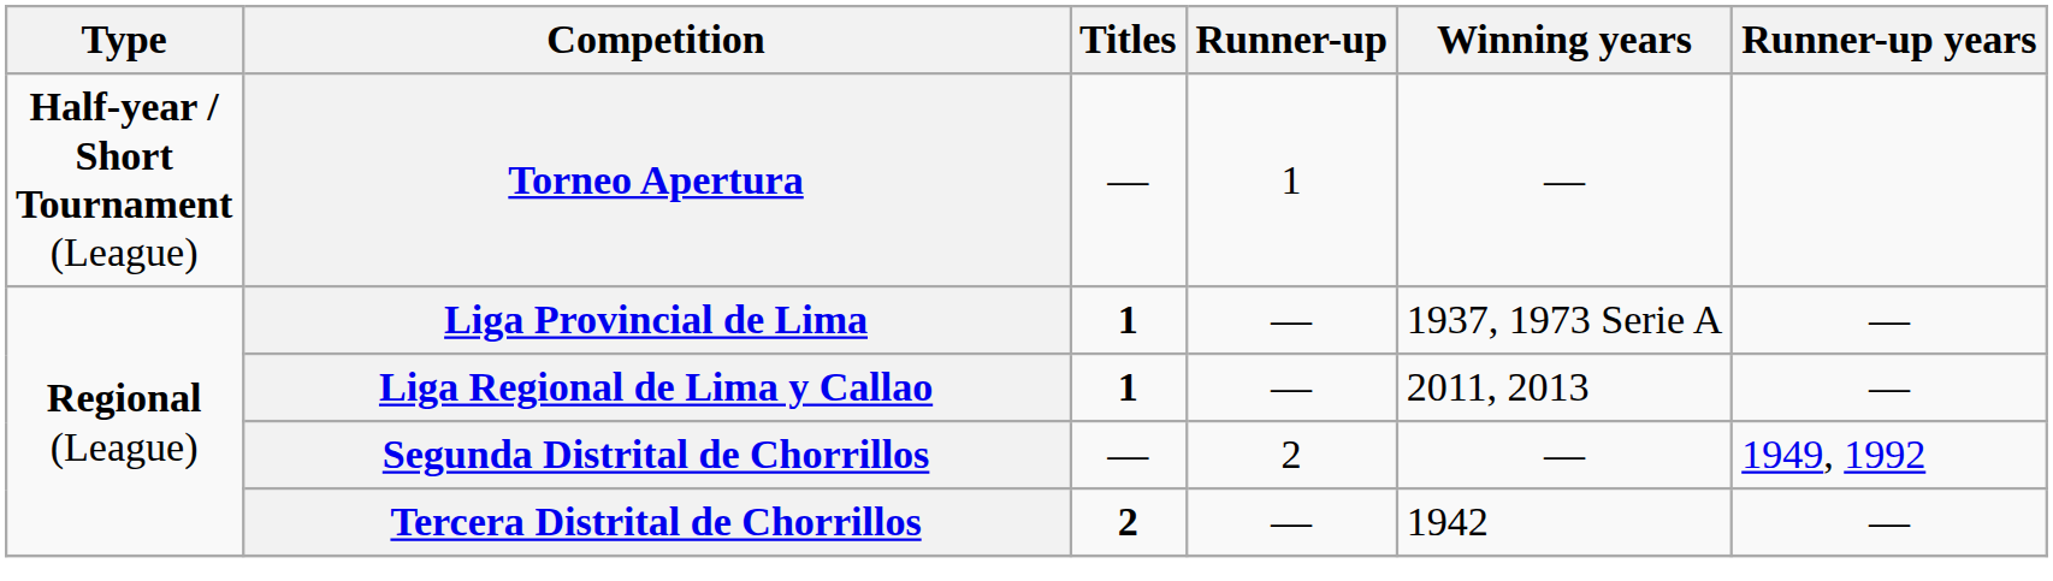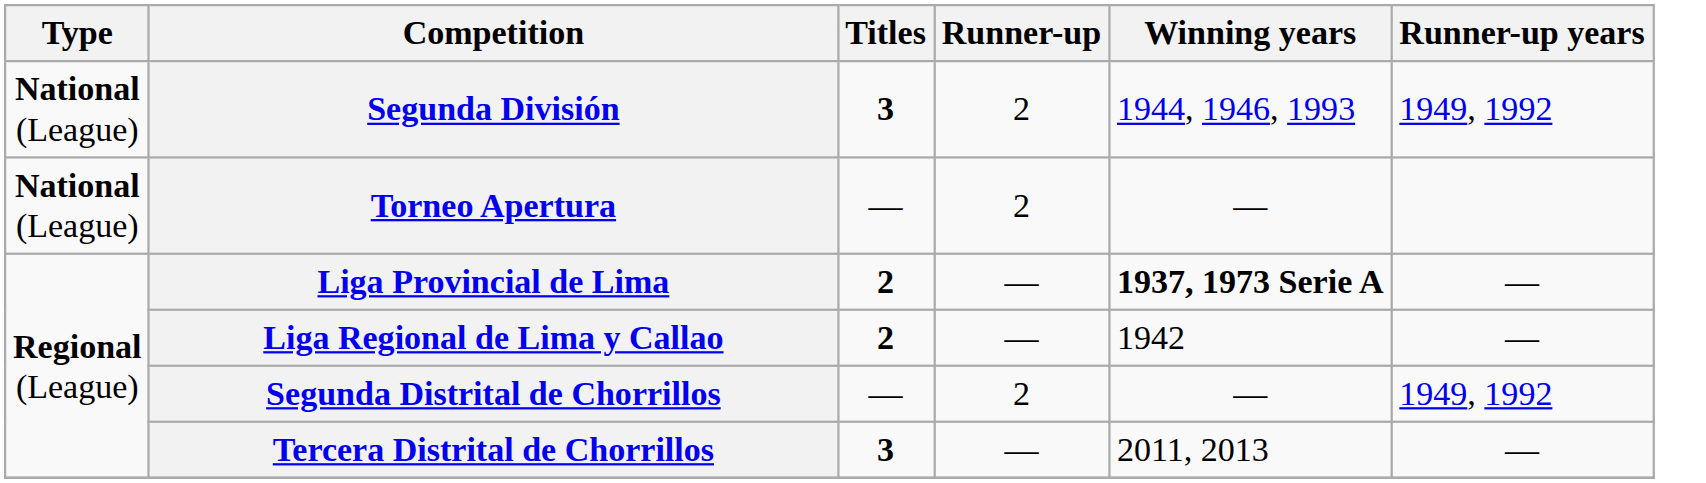 <table class="wikitable plainrowheaders" style="font-size:95%; text-align:center;">
 <tr>
 <th>Type</th>
 <th width=300px>Competition</th>
 <th>Titles</th>
 <th>Runner-up</th>
 <th>Winning years</th>
 <th>Runner-up years</th>
 </tr>
 <tr>
-<td rowspan=1><strong>Half-year /<br>Short<br>Tournament</strong><br>(League)</td>
+<td rowspan=1><strong>National</strong><br>(League)</td>
+<th scope=col><a href='#'>Segunda División</a></th>
+<td><strong>3</strong></td>
+<td>2</td>
+<td align="left"><a href='#'>1944</a>, <a href='#'>1946</a>,  <a href='#'>1993</a></td>
+<td align="left"><a href='#'>1949</a>, <a href='#'>1992</a></td>
+</tr>
+<tr>
+<td rowspan=1><strong>National</strong><br>(League)</td>
 <th scope=col><a href='#'>Torneo Apertura</a></th>
 <td style="text-align:center;">—</td>
-<td>1</td>
+<td>2</td>
 <td style="text-align:center;">—</td>
 <td></td>
 </tr>
 <tr>
 <td rowspan=4><strong>Regional</strong><br>(League)</td>
 <th scope=col><a href='#'>Liga Provincial de Lima</a></th>
-<td><strong>1</strong></td>
+<td><strong>2</strong></td>
 <td style="text-align:center;">—</td>
-<td align="left">1937, 1973 Serie A</td>
+<td align="left"><strong>1937, 1973 Serie A</strong></td>
 <td style="text-align:center;">—</td>
 </tr>
 <tr>
 <th scope=col><a href='#'>Liga Regional de Lima y Callao</a></th>
-<td><strong>1</strong></td>
+<td><strong>2</strong></td>
 <td style="text-align:center;">—</td>
-<td align="left">2011, 2013</td>
+<td align="left">1942</td>
 <td style="text-align:center;">—</td>
 </tr>
 <tr>
 <th scope=col><a href='#'>Segunda Distrital de Chorrillos</a></th>
 <td style="text-align:center;">—</td>
 <td>2</td>
 <td style="text-align:center;">—</td>
 <td align="left"><a href='#'>1949</a>, <a href='#'>1992</a></td>
 </tr>
 <tr>
 <th scope=col><a href='#'>Tercera Distrital de Chorrillos</a></th>
-<td><strong>2</strong></td>
+<td><strong>3</strong></td>
 <td style="text-align:center;">—</td>
-<td align="left">1942</td>
+<td align="left">2011, 2013</td>
 <td style="text-align:center;">—</td>
 </tr>
 <tr>
 </tr>
 </table>
